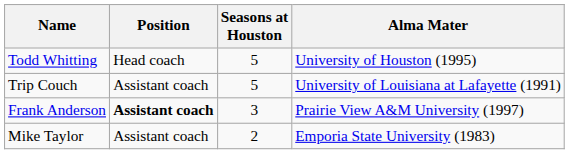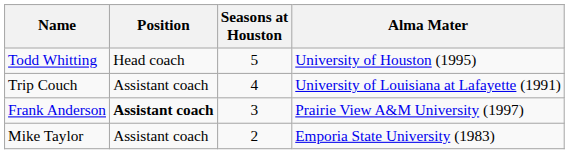 <table class="wikitable" border="1" style="font-size:90%;">
 <tr>
 <th>Name</th>
 <th>Position</th>
 <th>Seasons at<br>Houston</th>
 <th>Alma Mater</th>
 </tr>
 <tr>
 <td><a href='#'>Todd Whitting</a></td>
 <td>Head coach</td>
 <td align=center>5</td>
 <td><a href='#'>University of Houston</a> (1995)</td>
 </tr>
 <tr>
 <td>Trip Couch</td>
 <td>Assistant coach</td>
-<td align=center>5</td>
+<td align=center>4</td>
 <td><a href='#'>University of Louisiana at Lafayette</a> (1991)</td>
 </tr>
 <tr>
 <td><a href='#'>Frank Anderson</a></td>
 <td><strong>Assistant coach</strong></td>
 <td align=center>3</td>
 <td><a href='#'>Prairie View A&M University</a> (1997)</td>
 </tr>
 <tr>
 <td>Mike Taylor</td>
 <td>Assistant coach</td>
 <td align=center>2</td>
 <td><a href='#'>Emporia State University</a> (1983)</td>
 </tr>
 </table>
